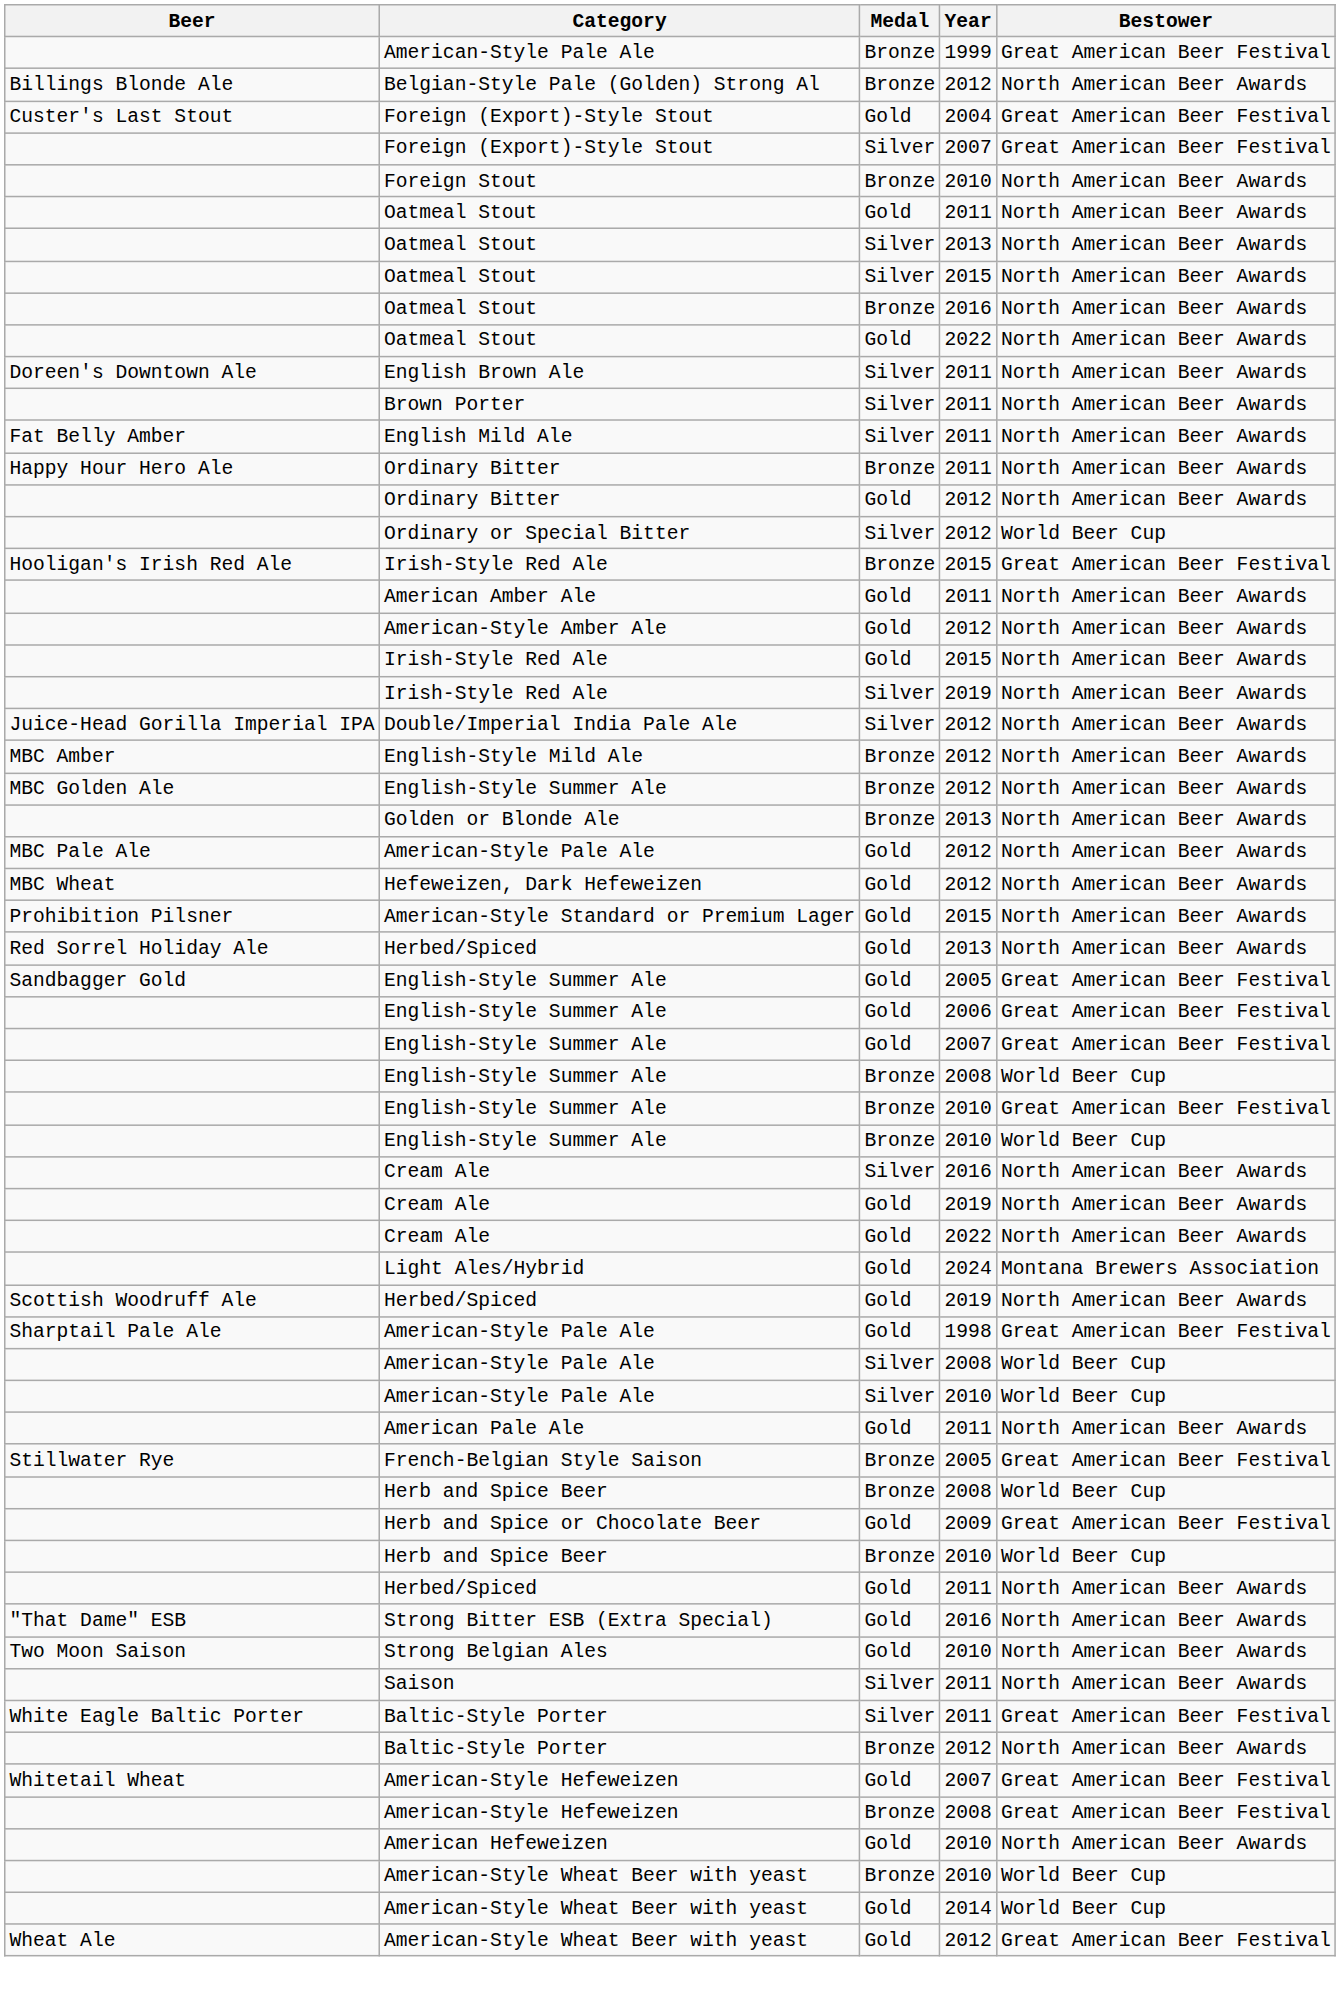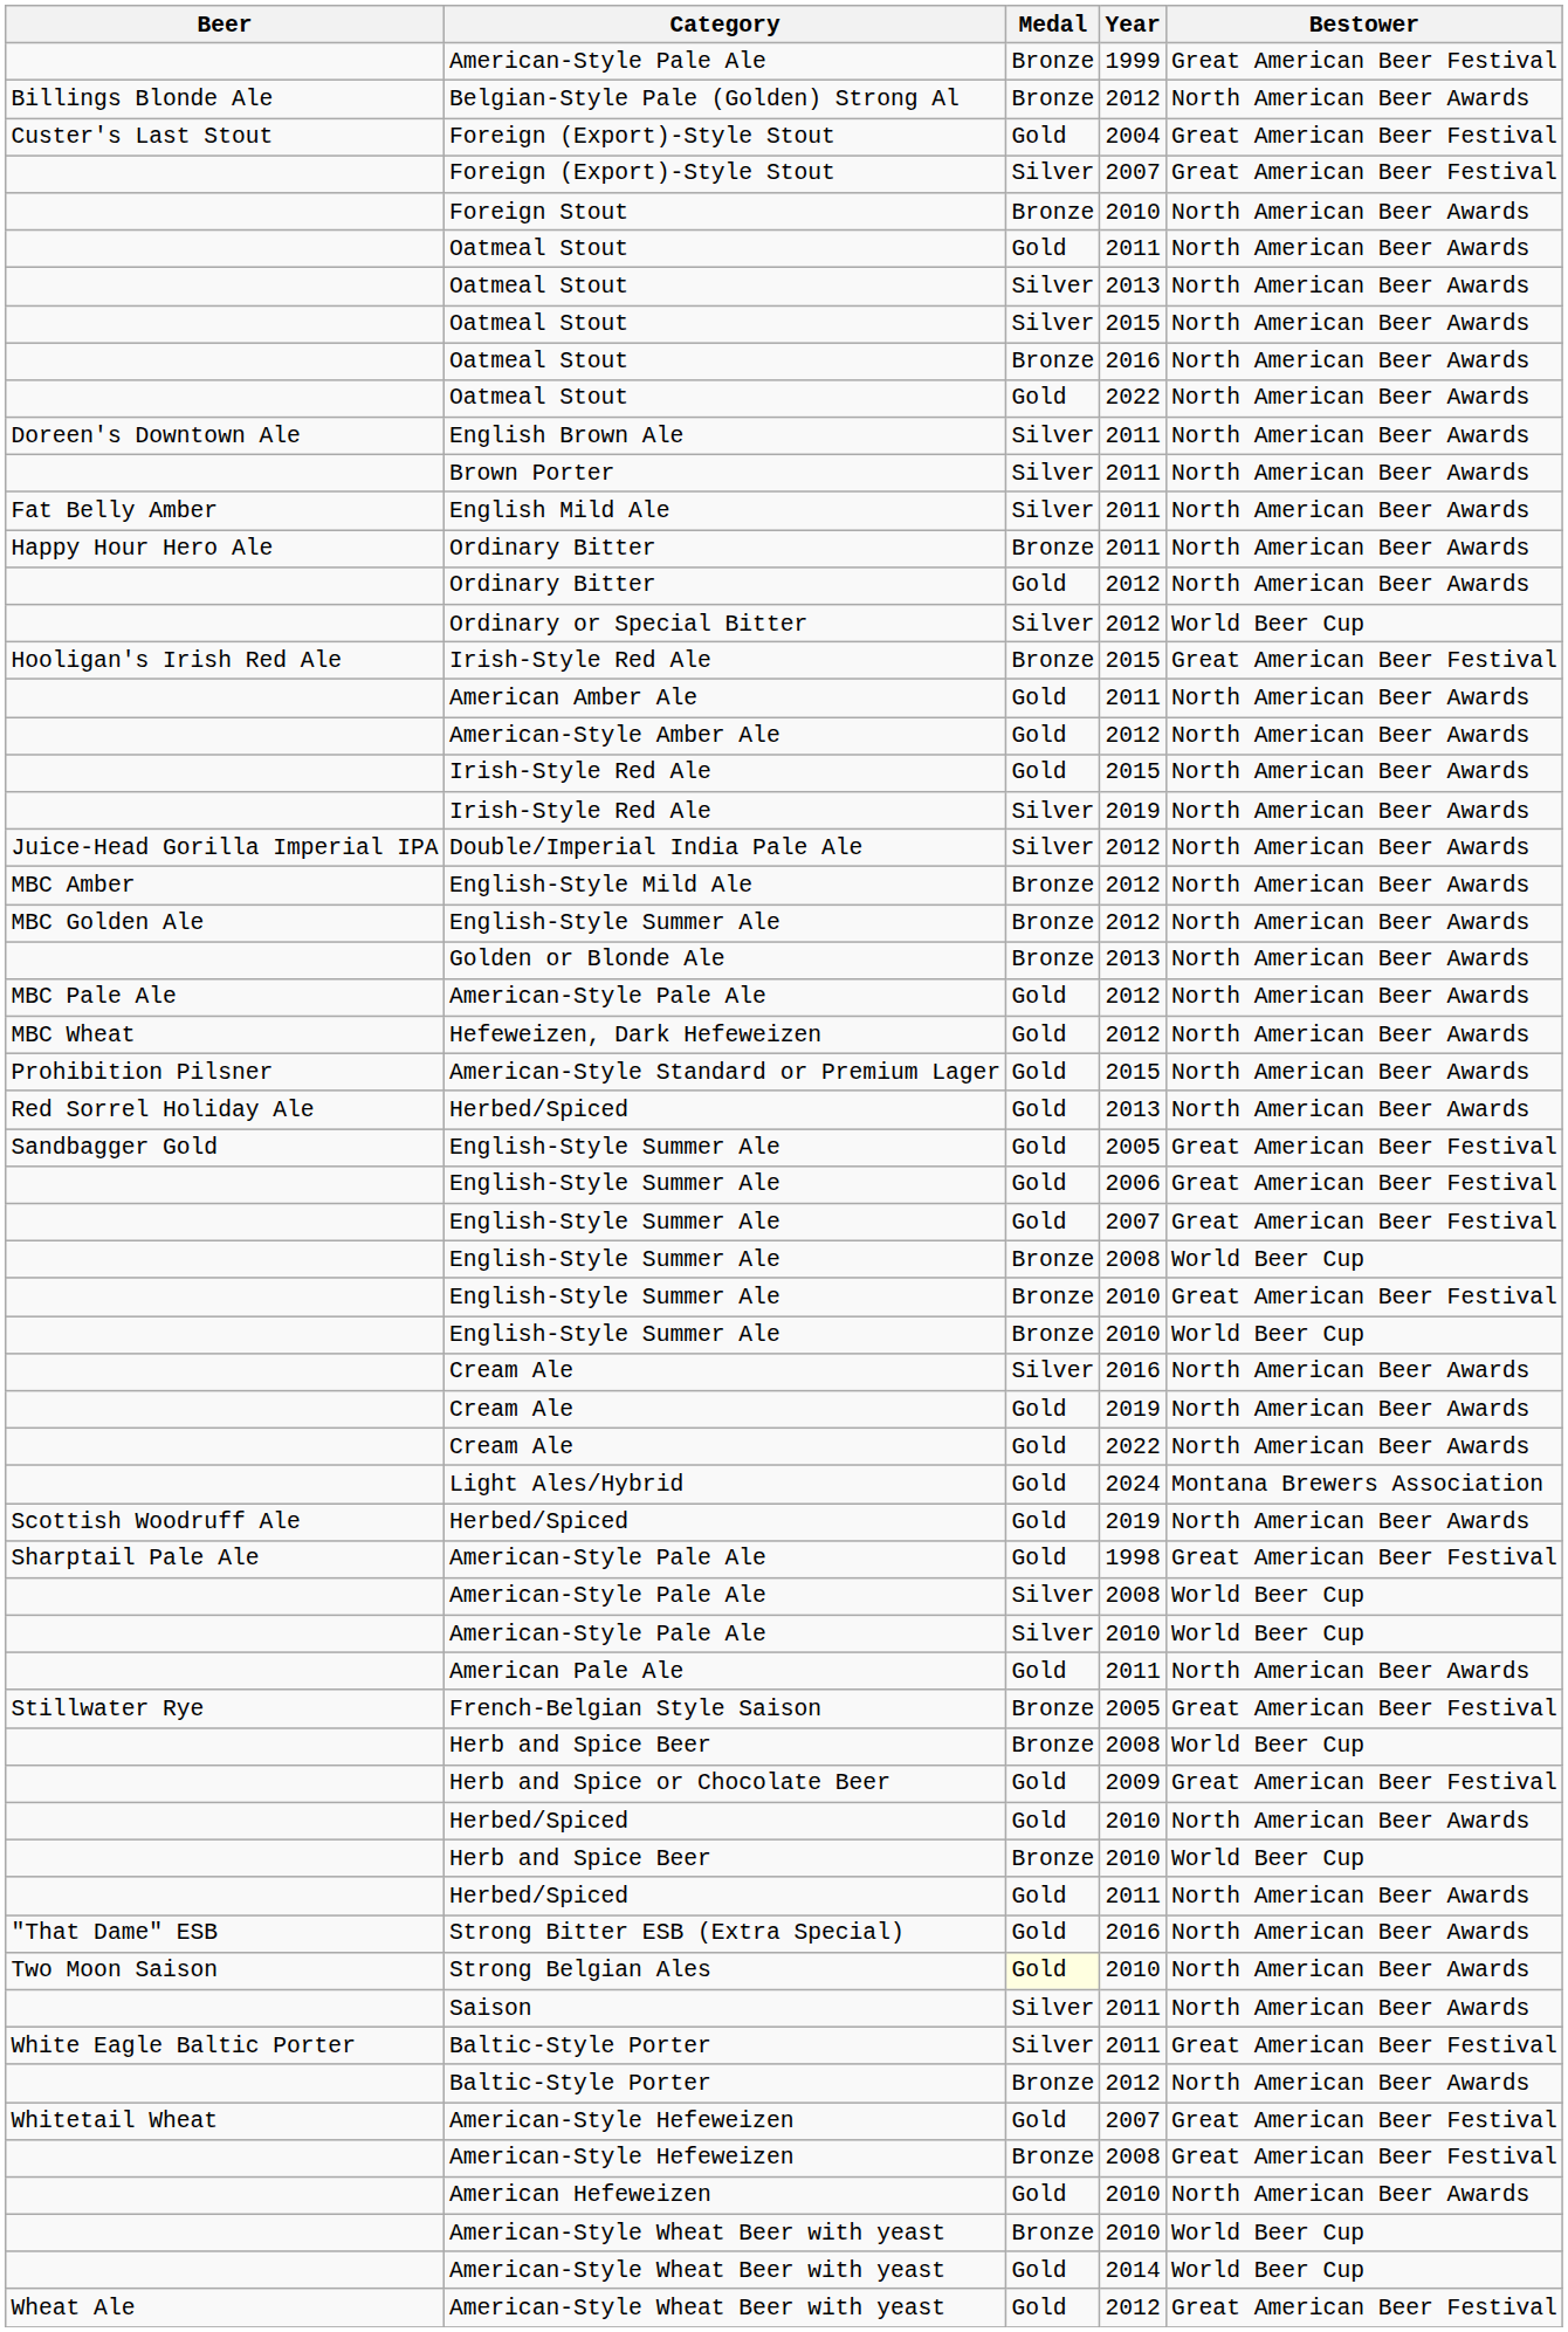 <table class="wikitable">
 <tr>
 <th>Beer</th>
 <th>Category</th>
 <th>Medal</th>
 <th>Year</th>
 <th>Bestower</th>
 </tr>
 <tr>
 <td></td>
 <td>American-Style Pale Ale</td>
 <td>Bronze</td>
 <td>1999</td>
 <td>Great American Beer Festival</td>
 </tr>
 <tr>
 <td>Billings Blonde Ale</td>
 <td>Belgian-Style Pale (Golden) Strong Al</td>
 <td>Bronze</td>
 <td>2012</td>
 <td>North American Beer Awards</td>
 </tr>
 <tr>
 <td>Custer's Last Stout</td>
 <td>Foreign (Export)-Style Stout</td>
 <td>Gold</td>
 <td>2004</td>
 <td>Great American Beer Festival</td>
 </tr>
 <tr>
 <td></td>
 <td>Foreign (Export)-Style Stout</td>
 <td>Silver</td>
 <td>2007</td>
 <td>Great American Beer Festival</td>
 </tr>
 <tr>
 <td></td>
 <td>Foreign Stout</td>
 <td>Bronze</td>
 <td>2010</td>
 <td>North American Beer Awards</td>
 </tr>
 <tr>
 <td></td>
 <td>Oatmeal Stout</td>
 <td>Gold</td>
 <td>2011</td>
 <td>North American Beer Awards</td>
 </tr>
 <tr>
 <td></td>
 <td>Oatmeal Stout</td>
 <td>Silver</td>
 <td>2013</td>
 <td>North American Beer Awards</td>
 </tr>
 <tr>
 <td></td>
 <td>Oatmeal Stout</td>
 <td>Silver</td>
 <td>2015</td>
 <td>North American Beer Awards</td>
 </tr>
 <tr>
 <td></td>
 <td>Oatmeal Stout</td>
 <td>Bronze</td>
 <td>2016</td>
 <td>North American Beer Awards</td>
 </tr>
 <tr>
 <td></td>
 <td>Oatmeal Stout</td>
 <td>Gold</td>
 <td>2022</td>
 <td>North American Beer Awards</td>
 </tr>
 <tr>
 <td>Doreen's Downtown Ale</td>
 <td>English Brown Ale</td>
 <td>Silver</td>
 <td>2011</td>
 <td>North American Beer Awards</td>
 </tr>
 <tr>
 <td></td>
 <td>Brown Porter</td>
 <td>Silver</td>
 <td>2011</td>
 <td>North American Beer Awards</td>
 </tr>
 <tr>
 <td>Fat Belly Amber</td>
 <td>English Mild Ale</td>
 <td>Silver</td>
 <td>2011</td>
 <td>North American Beer Awards</td>
 </tr>
 <tr>
 <td>Happy Hour Hero Ale</td>
 <td>Ordinary Bitter</td>
 <td>Bronze</td>
 <td>2011</td>
 <td>North American Beer Awards</td>
 </tr>
 <tr>
 <td></td>
 <td>Ordinary Bitter</td>
 <td>Gold</td>
 <td>2012</td>
 <td>North American Beer Awards</td>
 </tr>
 <tr>
 <td></td>
 <td>Ordinary or Special Bitter</td>
 <td>Silver</td>
 <td>2012</td>
 <td>World Beer Cup</td>
 </tr>
 <tr>
 <td>Hooligan's Irish Red Ale</td>
 <td>Irish-Style Red Ale</td>
 <td>Bronze</td>
 <td>2015</td>
 <td>Great American Beer Festival</td>
 </tr>
 <tr>
 <td></td>
 <td>American Amber Ale</td>
 <td>Gold</td>
 <td>2011</td>
 <td>North American Beer Awards</td>
 </tr>
 <tr>
 <td></td>
 <td>American-Style Amber Ale</td>
 <td>Gold</td>
 <td>2012</td>
 <td>North American Beer Awards</td>
 </tr>
 <tr>
 <td></td>
 <td>Irish-Style Red Ale</td>
 <td>Gold</td>
 <td>2015</td>
 <td>North American Beer Awards</td>
 </tr>
 <tr>
 <td></td>
 <td>Irish-Style Red Ale</td>
 <td>Silver</td>
 <td>2019</td>
 <td>North American Beer Awards</td>
 </tr>
 <tr>
 <td>Juice-Head Gorilla Imperial IPA</td>
 <td>Double/Imperial India Pale Ale</td>
 <td>Silver</td>
 <td>2012</td>
 <td>North American Beer Awards</td>
 </tr>
 <tr>
 <td>MBC Amber</td>
 <td>English-Style Mild Ale</td>
 <td>Bronze</td>
 <td>2012</td>
 <td>North American Beer Awards</td>
 </tr>
 <tr>
 <td>MBC Golden Ale</td>
 <td>English-Style Summer Ale</td>
 <td>Bronze</td>
 <td>2012</td>
 <td>North American Beer Awards</td>
 </tr>
 <tr>
 <td></td>
 <td>Golden or Blonde Ale</td>
 <td>Bronze</td>
 <td>2013</td>
 <td>North American Beer Awards</td>
 </tr>
 <tr>
 <td>MBC Pale Ale</td>
 <td>American-Style Pale Ale</td>
 <td>Gold</td>
 <td>2012</td>
 <td>North American Beer Awards</td>
 </tr>
 <tr>
 <td>MBC Wheat</td>
 <td>Hefeweizen, Dark Hefeweizen</td>
 <td>Gold</td>
 <td>2012</td>
 <td>North American Beer Awards</td>
 </tr>
 <tr>
 <td>Prohibition Pilsner</td>
 <td>American-Style Standard or Premium Lager</td>
 <td>Gold</td>
 <td>2015</td>
 <td>North American Beer Awards</td>
 </tr>
 <tr>
 <td>Red Sorrel Holiday Ale</td>
 <td>Herbed/Spiced</td>
 <td>Gold</td>
 <td>2013</td>
 <td>North American Beer Awards</td>
 </tr>
 <tr>
 <td>Sandbagger Gold</td>
 <td>English-Style Summer Ale</td>
 <td>Gold</td>
 <td>2005</td>
 <td>Great American Beer Festival</td>
 </tr>
 <tr>
 <td></td>
 <td>English-Style Summer Ale</td>
 <td>Gold</td>
 <td>2006</td>
 <td>Great American Beer Festival</td>
 </tr>
 <tr>
 <td></td>
 <td>English-Style Summer Ale</td>
 <td>Gold</td>
 <td>2007</td>
 <td>Great American Beer Festival</td>
 </tr>
 <tr>
 <td></td>
 <td>English-Style Summer Ale</td>
 <td>Bronze</td>
 <td>2008</td>
 <td>World Beer Cup</td>
 </tr>
 <tr>
 <td></td>
 <td>English-Style Summer Ale</td>
 <td>Bronze</td>
 <td>2010</td>
 <td>Great American Beer Festival</td>
 </tr>
 <tr>
 <td></td>
 <td>English-Style Summer Ale</td>
 <td>Bronze</td>
 <td>2010</td>
 <td>World Beer Cup</td>
 </tr>
 <tr>
 <td></td>
 <td>Cream Ale</td>
 <td>Silver</td>
 <td>2016</td>
 <td>North American Beer Awards</td>
 </tr>
 <tr>
 <td></td>
 <td>Cream Ale</td>
 <td>Gold</td>
 <td>2019</td>
 <td>North American Beer Awards</td>
 </tr>
 <tr>
 <td></td>
 <td>Cream Ale</td>
 <td>Gold</td>
 <td>2022</td>
 <td>North American Beer Awards</td>
 </tr>
 <tr>
 <td></td>
 <td>Light Ales/Hybrid</td>
 <td>Gold</td>
 <td>2024</td>
 <td>Montana Brewers Association</td>
 </tr>
 <tr>
 <td>Scottish Woodruff Ale</td>
 <td>Herbed/Spiced</td>
 <td>Gold</td>
 <td>2019</td>
 <td>North American Beer Awards</td>
 </tr>
 <tr>
 <td>Sharptail Pale Ale</td>
 <td>American-Style Pale Ale</td>
 <td>Gold</td>
 <td>1998</td>
 <td>Great American Beer Festival</td>
 </tr>
 <tr>
 <td></td>
 <td>American-Style Pale Ale</td>
 <td>Silver</td>
 <td>2008</td>
 <td>World Beer Cup</td>
 </tr>
 <tr>
 <td></td>
 <td>American-Style Pale Ale</td>
 <td>Silver</td>
 <td>2010</td>
 <td>World Beer Cup</td>
 </tr>
 <tr>
 <td></td>
 <td>American Pale Ale</td>
 <td>Gold</td>
 <td>2011</td>
 <td>North American Beer Awards</td>
 </tr>
 <tr>
 <td>Stillwater Rye</td>
 <td>French-Belgian Style Saison</td>
 <td>Bronze</td>
 <td>2005</td>
 <td>Great American Beer Festival</td>
 </tr>
 <tr>
 <td></td>
 <td>Herb and Spice Beer</td>
 <td>Bronze</td>
 <td>2008</td>
 <td>World Beer Cup</td>
 </tr>
 <tr>
 <td></td>
 <td>Herb and Spice or Chocolate Beer</td>
 <td>Gold</td>
 <td>2009</td>
 <td>Great American Beer Festival</td>
 </tr>
 <tr>
 <td></td>
+<td>Herbed/Spiced</td>
+<td>Gold</td>
+<td>2010</td>
+<td>North American Beer Awards</td>
+</tr>
+<tr>
+<td></td>
 <td>Herb and Spice Beer</td>
 <td>Bronze</td>
 <td>2010</td>
 <td>World Beer Cup</td>
 </tr>
 <tr>
 <td></td>
 <td>Herbed/Spiced</td>
 <td>Gold</td>
 <td>2011</td>
 <td>North American Beer Awards</td>
 </tr>
 <tr>
 <td>"That Dame" ESB</td>
 <td>Strong Bitter ESB (Extra Special)</td>
 <td>Gold</td>
 <td>2016</td>
 <td>North American Beer Awards</td>
 </tr>
 <tr>
 <td>Two Moon Saison</td>
 <td>Strong Belgian Ales</td>
-<td>Gold</td>
+<td style="background: lightyellow;">Gold</td>
 <td>2010</td>
 <td>North American Beer Awards</td>
 </tr>
 <tr>
 <td></td>
 <td>Saison</td>
 <td>Silver</td>
 <td>2011</td>
 <td>North American Beer Awards</td>
 </tr>
 <tr>
 <td>White Eagle Baltic Porter</td>
 <td>Baltic-Style Porter</td>
 <td>Silver</td>
 <td>2011</td>
 <td>Great American Beer Festival</td>
 </tr>
 <tr>
 <td></td>
 <td>Baltic-Style Porter</td>
 <td>Bronze</td>
 <td>2012</td>
 <td>North American Beer Awards</td>
 </tr>
 <tr>
 <td>Whitetail Wheat</td>
 <td>American-Style Hefeweizen</td>
 <td>Gold</td>
 <td>2007</td>
 <td>Great American Beer Festival</td>
 </tr>
 <tr>
 <td></td>
 <td>American-Style Hefeweizen</td>
 <td>Bronze</td>
 <td>2008</td>
 <td>Great American Beer Festival</td>
 </tr>
 <tr>
 <td></td>
 <td>American Hefeweizen</td>
 <td>Gold</td>
 <td>2010</td>
 <td>North American Beer Awards</td>
 </tr>
 <tr>
 <td></td>
 <td>American-Style Wheat Beer with yeast</td>
 <td>Bronze</td>
 <td>2010</td>
 <td>World Beer Cup</td>
 </tr>
 <tr>
 <td></td>
 <td>American-Style Wheat Beer with yeast</td>
 <td>Gold</td>
 <td>2014</td>
 <td>World Beer Cup</td>
 </tr>
 <tr>
 <td>Wheat Ale</td>
 <td>American-Style Wheat Beer with yeast</td>
 <td>Gold</td>
 <td>2012</td>
 <td>Great American Beer Festival</td>
 </tr>
 </table>
